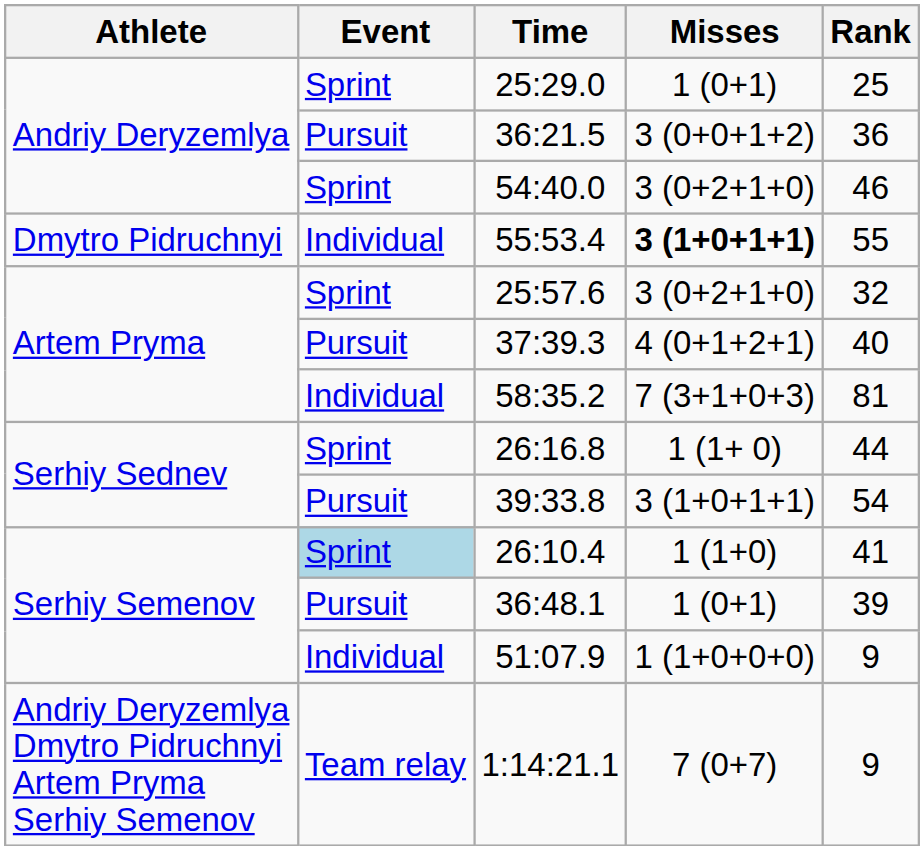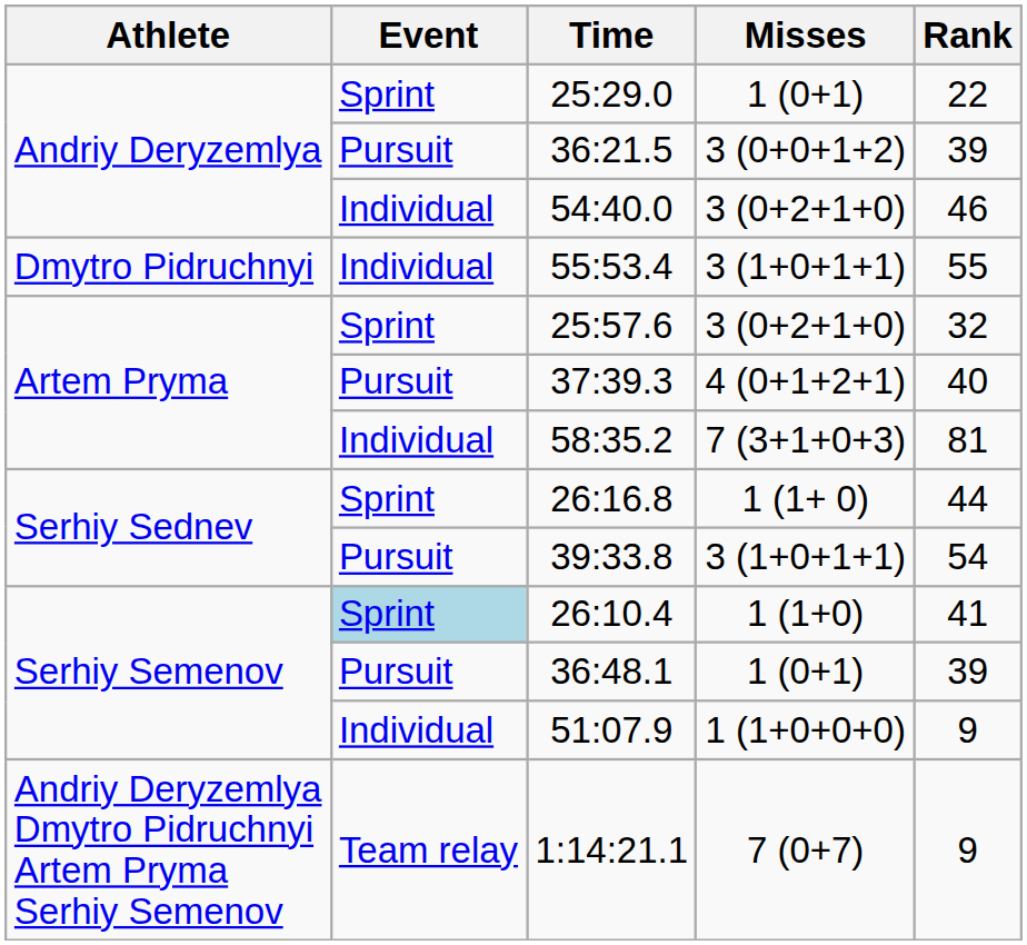 <table class="wikitable" style="font-size:90%">
 <tr>
 <th>Athlete</th>
 <th>Event</th>
 <th>Time</th>
 <th>Misses</th>
 <th>Rank</th>
 </tr>
 <tr align=center>
 <td align=left rowspan=3><a href='#'>Andriy Deryzemlya</a></td>
 <td align=left><a href='#'>Sprint</a></td>
 <td>25:29.0</td>
 <td>1 (0+1)</td>
-<td>25</td>
+<td>22</td>
 </tr>
 <tr align=center>
 <td align=left><a href='#'>Pursuit</a></td>
 <td>36:21.5</td>
 <td>3 (0+0+1+2)</td>
-<td>36</td>
+<td>39</td>
 </tr>
 <tr align=center>
-<td align=left><a href='#'>Sprint</a></td>
+<td align=left><a href='#'>Individual</a></td>
 <td>54:40.0</td>
 <td>3 (0+2+1+0)</td>
 <td>46</td>
 </tr>
 <tr align=center>
 <td align=left><a href='#'>Dmytro Pidruchnyi</a></td>
 <td align=left><a href='#'>Individual</a></td>
 <td>55:53.4</td>
-<td><strong>3 (1+0+1+1)</strong></td>
+<td>3 (1+0+1+1)</td>
 <td>55</td>
 </tr>
 <tr align=center>
 <td align=left rowspan=3><a href='#'>Artem Pryma</a></td>
 <td align=left><a href='#'>Sprint</a></td>
 <td>25:57.6</td>
 <td>3 (0+2+1+0)</td>
 <td>32</td>
 </tr>
 <tr align=center>
 <td align=left><a href='#'>Pursuit</a></td>
 <td>37:39.3</td>
 <td>4 (0+1+2+1)</td>
 <td>40</td>
 </tr>
 <tr align=center>
 <td align=left><a href='#'>Individual</a></td>
 <td>58:35.2</td>
 <td>7 (3+1+0+3)</td>
 <td>81</td>
 </tr>
 <tr align=center>
 <td align=left rowspan=2><a href='#'>Serhiy Sednev</a></td>
 <td align=left><a href='#'>Sprint</a></td>
 <td>26:16.8</td>
 <td>1 (1+ 0)</td>
 <td>44</td>
 </tr>
 <tr align=center>
 <td align=left><a href='#'>Pursuit</a></td>
 <td>39:33.8</td>
 <td>3 (1+0+1+1)</td>
 <td>54</td>
 </tr>
 <tr align=center>
 <td align=left rowspan=3><a href='#'>Serhiy Semenov</a></td>
 <td align=left style="background: lightblue;"><a href='#'>Sprint</a></td>
 <td>26:10.4</td>
 <td>1 (1+0)</td>
 <td>41</td>
 </tr>
 <tr align=center>
 <td align=left><a href='#'>Pursuit</a></td>
 <td>36:48.1</td>
 <td>1 (0+1)</td>
 <td>39</td>
 </tr>
 <tr align=center>
 <td align=left><a href='#'>Individual</a></td>
 <td>51:07.9</td>
 <td>1 (1+0+0+0)</td>
 <td>9</td>
 </tr>
 <tr align=center>
 <td align=left><a href='#'>Andriy Deryzemlya</a><br><a href='#'>Dmytro Pidruchnyi</a><br><a href='#'>Artem Pryma</a><br><a href='#'>Serhiy Semenov</a></td>
 <td align=left><a href='#'>Team relay</a></td>
 <td>1:14:21.1</td>
 <td>7 (0+7)</td>
 <td>9</td>
 </tr>
 </table>
